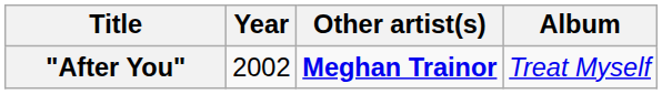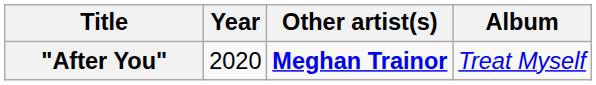 <table class="wikitable plainrowheaders" style="text-align:center;">
 <tr>
 <th scope="col" style="width:8em;">Title</th>
 <th scope="col">Year</th>
 <th scope="col">Other artist(s)</th>
 <th scope="col">Album</th>
 </tr>
 <tr>
 <th scope="row">"After You"</th>
-<td>2002</td>
+<td>2020</td>
 <td><strong><a href='#'>Meghan Trainor</a></strong></td>
 <td><em><a href='#'>Treat Myself</a></em></td>
 </tr>
 </table>
